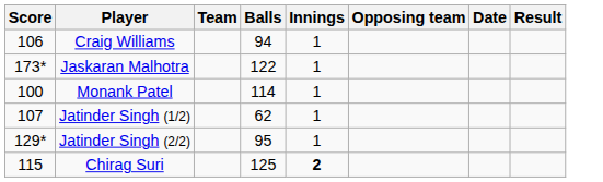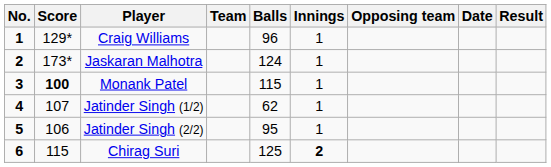 <table class="wikitable" style="font-size:95%">
 <tr>
+<th>No.</th>
 <th>Score</th>
 <th>Player</th>
 <th>Team</th>
 <th>Balls</th>
 <th>Innings</th>
 <th>Opposing team</th>
 <th>Date</th>
 <th>Result</th>
 </tr>
 <tr align="center";>
-<td>106</td>
+<td><strong>1</strong></td>
+<td>129*</td>
 <td><a href='#'>Craig Williams</a></td>
 <td></td>
-<td> 94</td>
+<td> 96</td>
 <td>1</td>
 <td></td>
 <td></td>
 <td></td>
 </tr>
 <tr align="center";>
+<td><strong>2</strong></td>
 <td>173*</td>
 <td><a href='#'>Jaskaran Malhotra</a></td>
 <td></td>
-<td> 122</td>
+<td> 124</td>
 <td>1</td>
 <td></td>
 <td></td>
 <td></td>
 </tr>
 <tr align="center";>
-<td>100</td>
+<td><strong>3</strong></td>
+<td><strong>100</strong></td>
 <td><a href='#'>Monank Patel</a></td>
 <td></td>
-<td> 114</td>
+<td> 115</td>
 <td>1</td>
 <td></td>
 <td></td>
 <td></td>
 </tr>
 <tr align="center";>
+<td><strong>4</strong></td>
 <td>107</td>
 <td><a href='#'>Jatinder Singh</a> <small>(1/2)</small></td>
 <td></td>
 <td> 62</td>
 <td>1</td>
 <td></td>
 <td></td>
 <td></td>
 </tr>
 <tr align="center";>
-<td>129*</td>
+<td><strong>5</strong></td>
+<td>106</td>
 <td><a href='#'>Jatinder Singh</a> <small>(2/2)</small></td>
 <td></td>
 <td> 95</td>
 <td>1</td>
 <td></td>
 <td></td>
 <td></td>
 </tr>
 <tr align="center";>
+<td><strong>6</strong></td>
 <td>115</td>
 <td><a href='#'>Chirag Suri</a></td>
 <td></td>
 <td> 125</td>
 <td><strong>2</strong></td>
 <td></td>
 <td></td>
 <td></td>
 </tr>
 </table>
